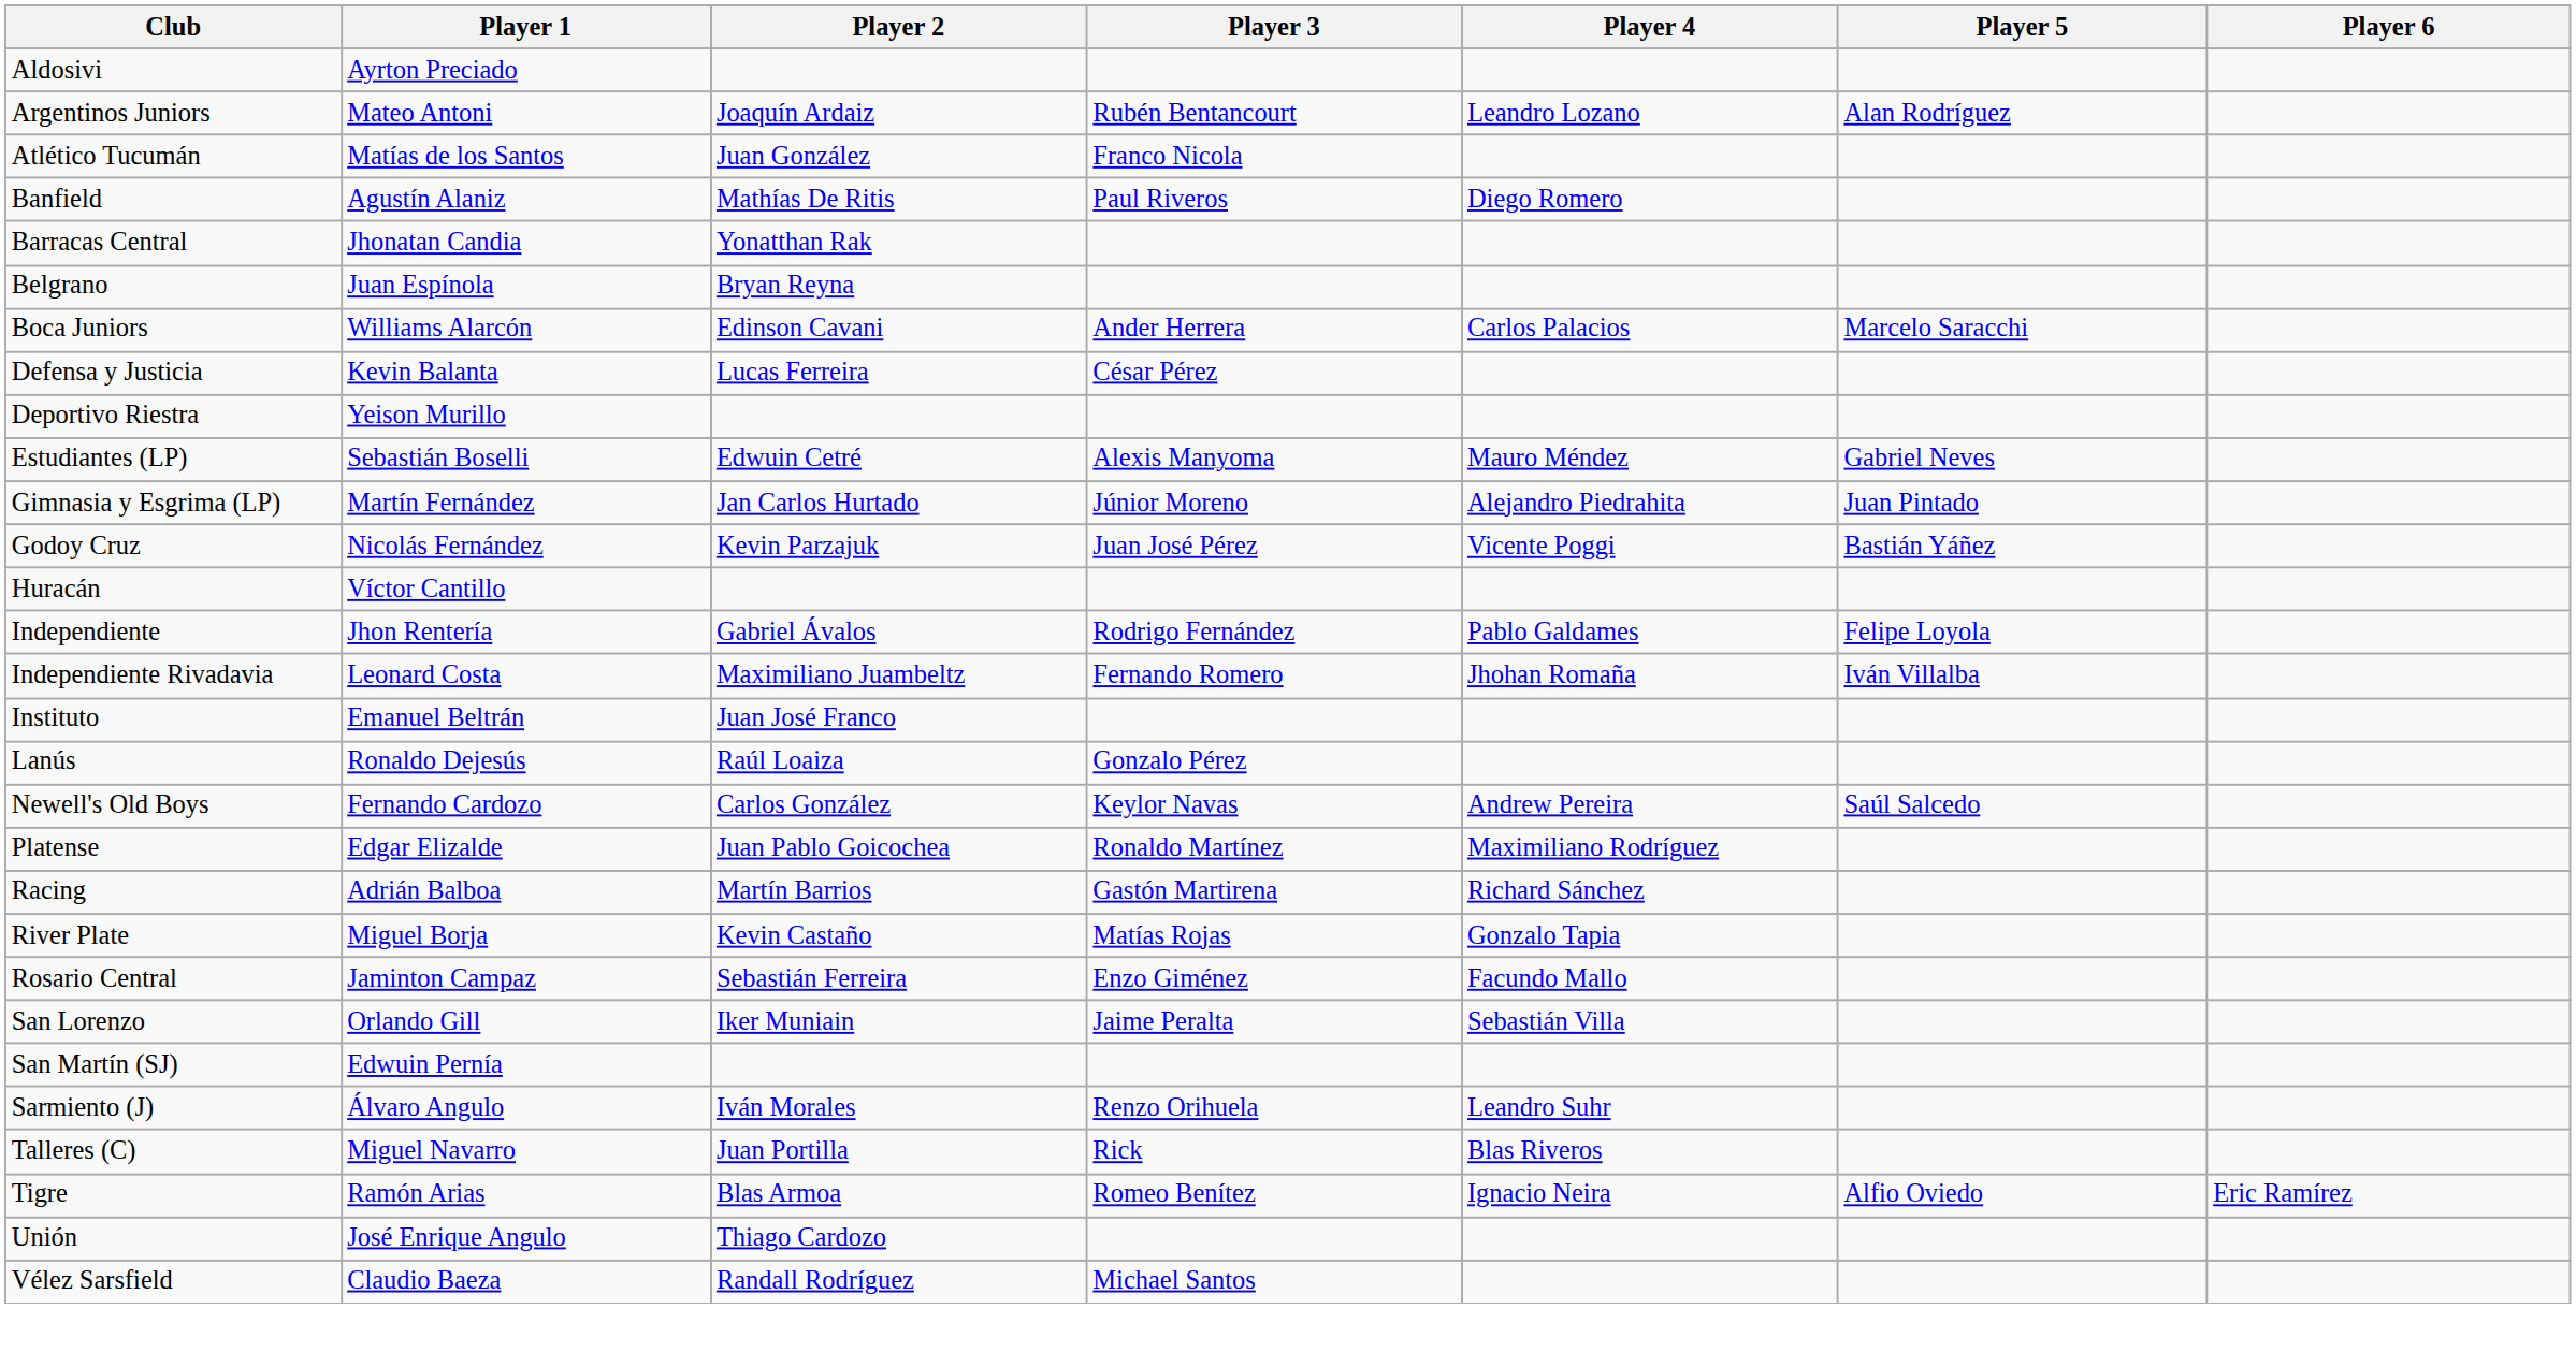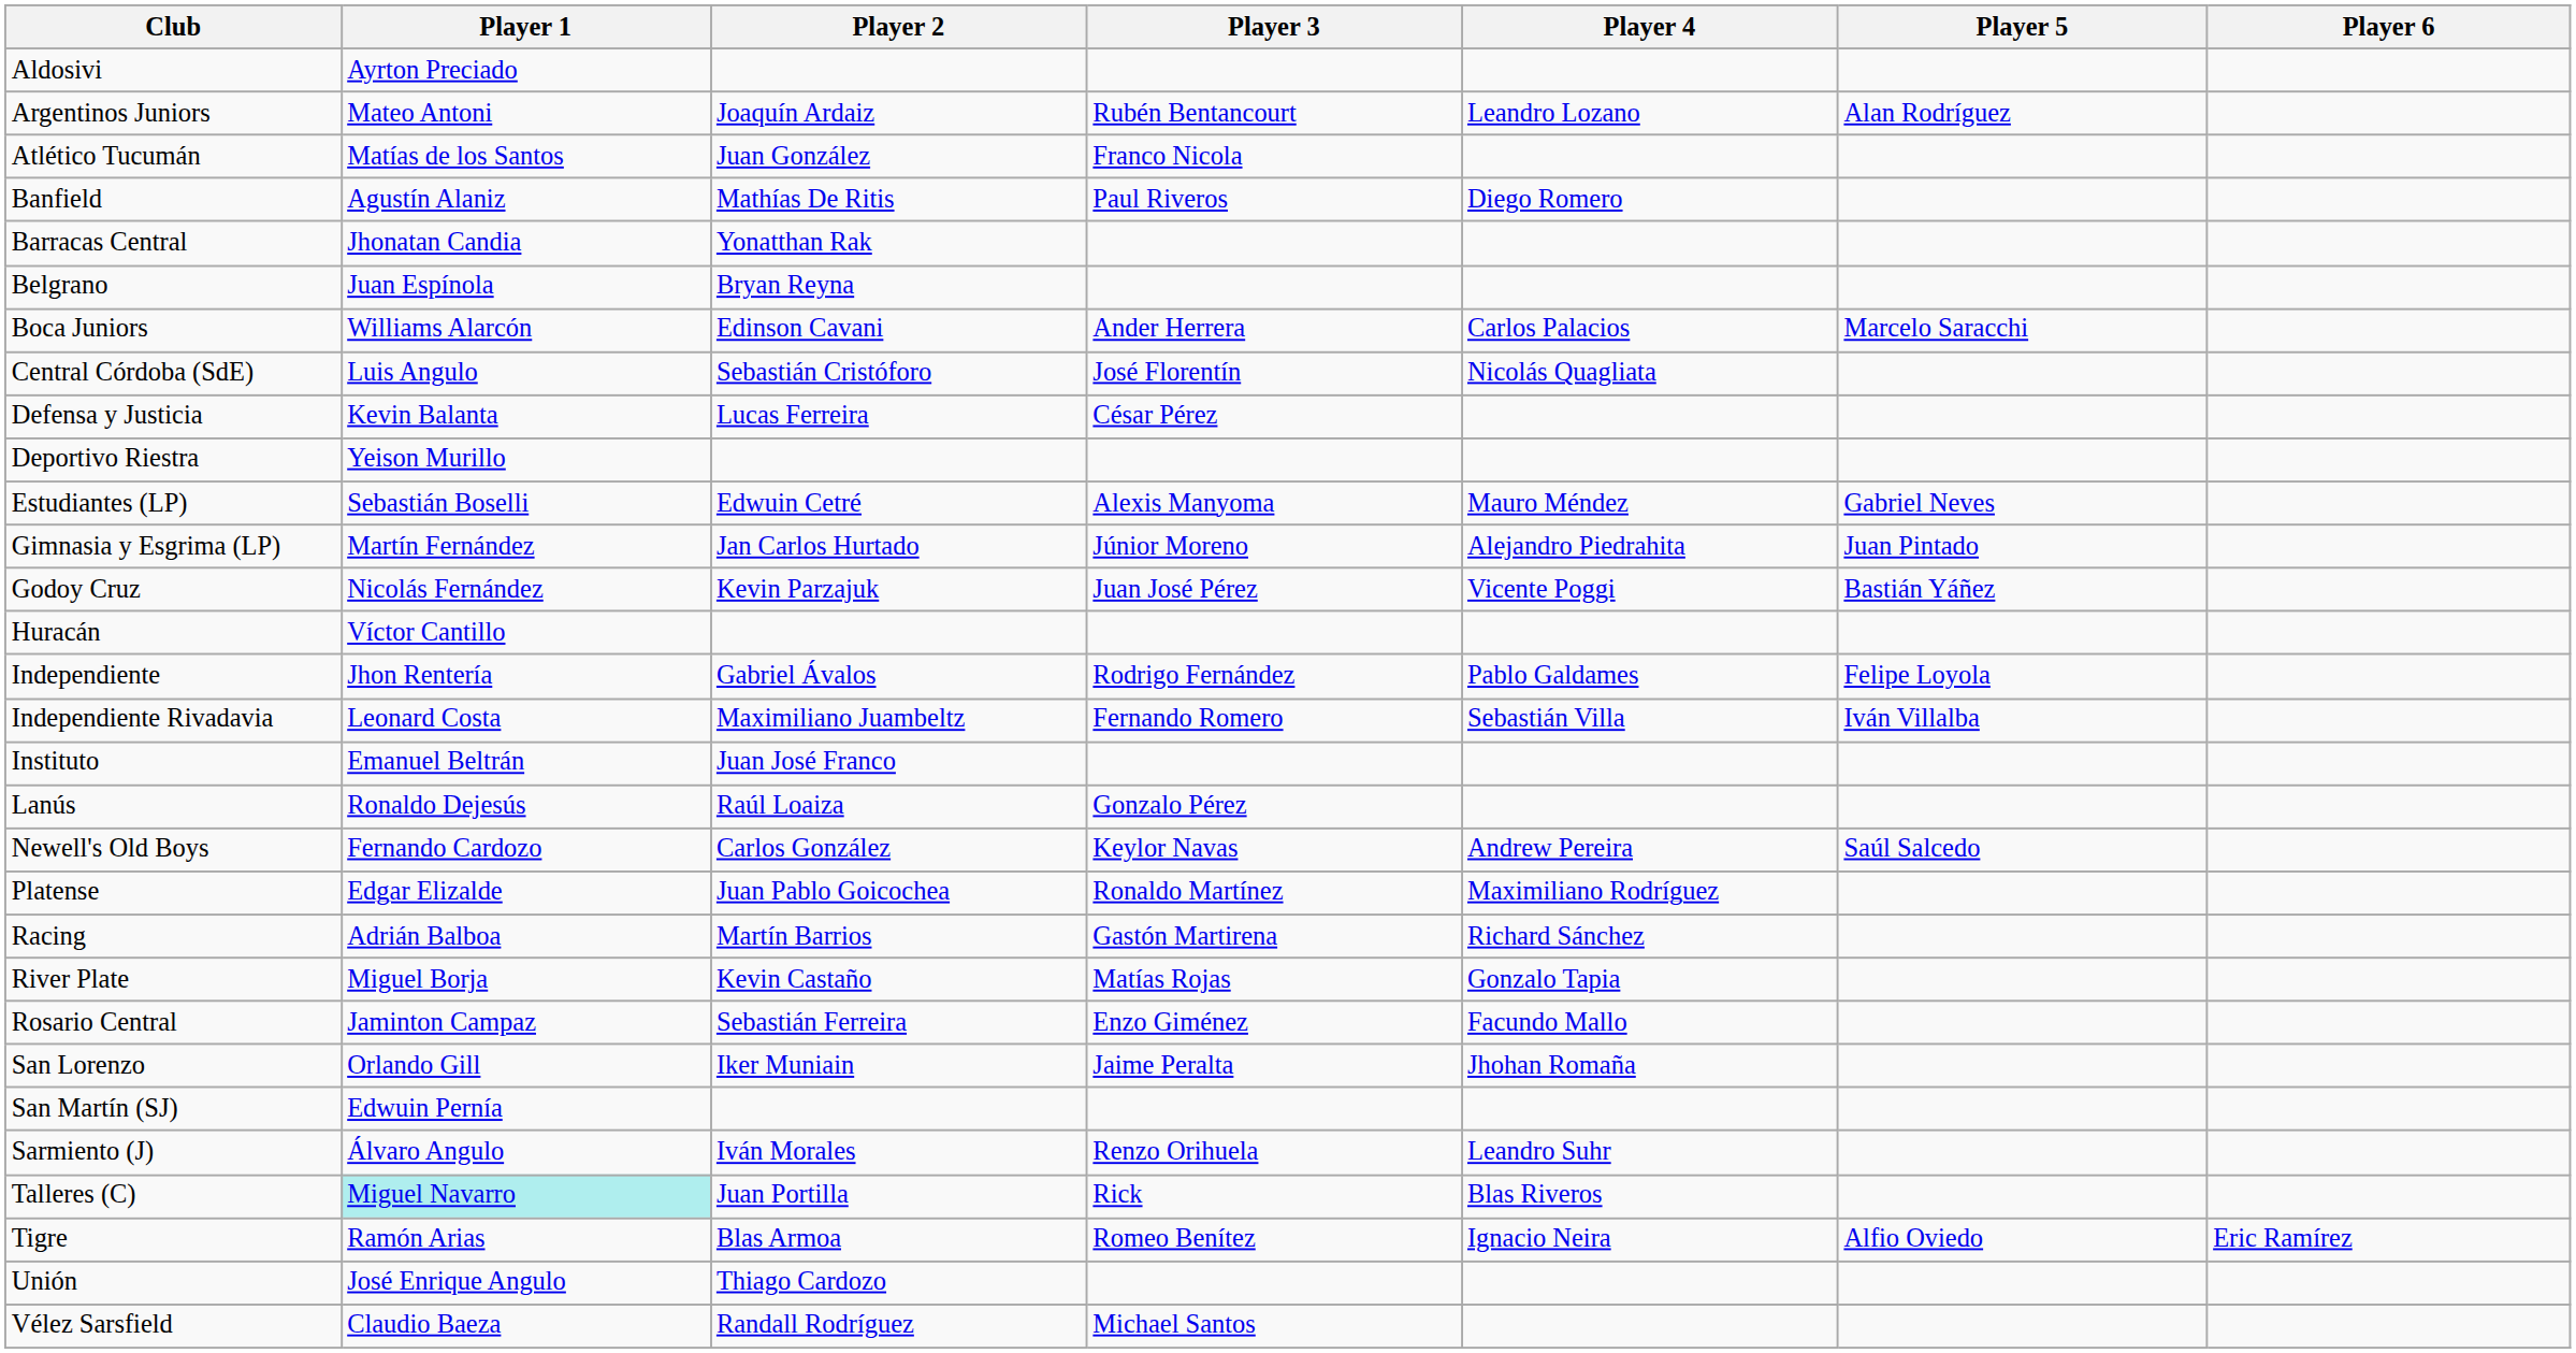 <table class="wikitable sortable" style="font-size: 80%">
 <tr>
 <th style="width:190px;">Club</th>
 <th style="width:220px;">Player 1</th>
 <th style="width:220px;">Player 2</th>
 <th style="width:220px;">Player 3</th>
 <th style="width:220px;">Player 4</th>
 <th style="width:220px;">Player 5</th>
 <th style="width:220px;">Player 6</th>
 </tr>
 <tr>
 <td>Aldosivi</td>
 <td> <a href='#'>Ayrton Preciado</a></td>
 <td></td>
 <td></td>
 <td></td>
 <td></td>
 <td></td>
 </tr>
 <tr>
 <td>Argentinos Juniors</td>
 <td> <a href='#'>Mateo Antoni</a></td>
 <td> <a href='#'>Joaquín Ardaiz</a></td>
 <td> <a href='#'>Rubén Bentancourt</a></td>
 <td> <a href='#'>Leandro Lozano</a></td>
 <td> <a href='#'>Alan Rodríguez</a></td>
 <td></td>
 </tr>
 <tr>
 <td>Atlético Tucumán</td>
 <td> <a href='#'>Matías de los Santos</a></td>
 <td> <a href='#'>Juan González</a></td>
 <td> <a href='#'>Franco Nicola</a></td>
 <td></td>
 <td></td>
 <td></td>
 </tr>
 <tr>
 <td>Banfield</td>
 <td> <a href='#'>Agustín Alaniz</a></td>
 <td> <a href='#'>Mathías De Ritis</a></td>
 <td> <a href='#'>Paul Riveros</a></td>
 <td> <a href='#'>Diego Romero</a></td>
 <td></td>
 <td></td>
 </tr>
 <tr>
 <td>Barracas Central</td>
 <td> <a href='#'>Jhonatan Candia</a></td>
 <td> <a href='#'>Yonatthan Rak</a></td>
 <td></td>
 <td></td>
 <td></td>
 <td></td>
 </tr>
 <tr>
 <td>Belgrano</td>
 <td> <a href='#'>Juan Espínola</a></td>
 <td> <a href='#'>Bryan Reyna</a></td>
 <td></td>
 <td></td>
 <td></td>
 <td></td>
 </tr>
 <tr>
 <td>Boca Juniors</td>
 <td> <a href='#'>Williams Alarcón</a></td>
 <td> <a href='#'>Edinson Cavani</a></td>
 <td> <a href='#'>Ander Herrera</a></td>
 <td> <a href='#'>Carlos Palacios</a></td>
 <td> <a href='#'>Marcelo Saracchi</a></td>
 <td></td>
 </tr>
 <tr>
+<td>Central Córdoba (SdE)</td>
+<td> <a href='#'>Luis Angulo</a></td>
+<td> <a href='#'>Sebastián Cristóforo</a></td>
+<td> <a href='#'>José Florentín</a></td>
+<td> <a href='#'>Nicolás Quagliata</a></td>
+<td></td>
+<td></td>
+</tr>
+<tr>
 <td>Defensa y Justicia</td>
 <td> <a href='#'>Kevin Balanta</a></td>
 <td> <a href='#'>Lucas Ferreira</a></td>
 <td> <a href='#'>César Pérez</a></td>
 <td></td>
 <td></td>
 <td></td>
 </tr>
 <tr>
 <td>Deportivo Riestra</td>
 <td> <a href='#'>Yeison Murillo</a></td>
 <td></td>
 <td></td>
 <td></td>
 <td></td>
 <td></td>
 </tr>
 <tr>
 <td>Estudiantes (LP)</td>
 <td> <a href='#'>Sebastián Boselli</a></td>
 <td> <a href='#'>Edwuin Cetré</a></td>
 <td> <a href='#'>Alexis Manyoma</a></td>
 <td> <a href='#'>Mauro Méndez</a></td>
 <td> <a href='#'>Gabriel Neves</a></td>
 <td></td>
 </tr>
 <tr>
 <td>Gimnasia y Esgrima (LP)</td>
 <td> <a href='#'>Martín Fernández</a></td>
 <td> <a href='#'>Jan Carlos Hurtado</a></td>
 <td> <a href='#'>Júnior Moreno</a></td>
 <td> <a href='#'>Alejandro Piedrahita</a></td>
 <td> <a href='#'>Juan Pintado</a></td>
 <td></td>
 </tr>
 <tr>
 <td>Godoy Cruz</td>
 <td> <a href='#'>Nicolás Fernández</a></td>
 <td> <a href='#'>Kevin Parzajuk</a></td>
 <td> <a href='#'>Juan José Pérez</a></td>
 <td> <a href='#'>Vicente Poggi</a></td>
 <td> <a href='#'>Bastián Yáñez</a></td>
 <td></td>
 </tr>
 <tr>
 <td>Huracán</td>
 <td> <a href='#'>Víctor Cantillo</a></td>
 <td></td>
 <td></td>
 <td></td>
 <td></td>
 <td></td>
 </tr>
 <tr>
 <td>Independiente</td>
 <td> <a href='#'>Jhon Rentería</a></td>
 <td> <a href='#'>Gabriel Ávalos</a></td>
 <td> <a href='#'>Rodrigo Fernández</a></td>
 <td> <a href='#'>Pablo Galdames</a></td>
 <td> <a href='#'>Felipe Loyola</a></td>
 <td></td>
 </tr>
 <tr>
 <td>Independiente Rivadavia</td>
 <td> <a href='#'>Leonard Costa</a></td>
 <td> <a href='#'>Maximiliano Juambeltz</a></td>
 <td> <a href='#'>Fernando Romero</a></td>
-<td> <a href='#'>Jhohan Romaña</a></td>
+<td> <a href='#'>Sebastián Villa</a></td>
 <td> <a href='#'>Iván Villalba</a></td>
 <td></td>
 </tr>
 <tr>
 <td>Instituto</td>
 <td> <a href='#'>Emanuel Beltrán</a></td>
 <td> <a href='#'>Juan José Franco</a></td>
 <td></td>
 <td></td>
 <td></td>
 <td></td>
 </tr>
 <tr>
 <td>Lanús</td>
 <td> <a href='#'>Ronaldo Dejesús</a></td>
 <td> <a href='#'>Raúl Loaiza</a></td>
 <td> <a href='#'>Gonzalo Pérez</a></td>
 <td></td>
 <td></td>
 <td></td>
 </tr>
 <tr>
 <td>Newell's Old Boys</td>
 <td> <a href='#'>Fernando Cardozo</a></td>
 <td> <a href='#'>Carlos González</a></td>
 <td> <a href='#'>Keylor Navas</a></td>
 <td> <a href='#'>Andrew Pereira</a></td>
 <td> <a href='#'>Saúl Salcedo</a></td>
 <td></td>
 </tr>
 <tr>
 <td>Platense</td>
 <td> <a href='#'>Edgar Elizalde</a></td>
 <td> <a href='#'>Juan Pablo Goicochea</a></td>
 <td> <a href='#'>Ronaldo Martínez</a></td>
 <td> <a href='#'>Maximiliano Rodríguez</a></td>
 <td></td>
 <td></td>
 </tr>
 <tr>
 <td>Racing</td>
 <td> <a href='#'>Adrián Balboa</a></td>
 <td> <a href='#'>Martín Barrios</a></td>
 <td> <a href='#'>Gastón Martirena</a></td>
 <td> <a href='#'>Richard Sánchez</a></td>
 <td></td>
 <td></td>
 </tr>
 <tr>
 <td>River Plate</td>
 <td> <a href='#'>Miguel Borja</a></td>
 <td> <a href='#'>Kevin Castaño</a></td>
 <td> <a href='#'>Matías Rojas</a></td>
 <td> <a href='#'>Gonzalo Tapia</a></td>
 <td></td>
 <td></td>
 </tr>
 <tr>
 <td>Rosario Central</td>
 <td> <a href='#'>Jaminton Campaz</a></td>
 <td> <a href='#'>Sebastián Ferreira</a></td>
 <td> <a href='#'>Enzo Giménez</a></td>
 <td> <a href='#'>Facundo Mallo</a></td>
 <td></td>
 <td></td>
 </tr>
 <tr>
 <td>San Lorenzo</td>
 <td> <a href='#'>Orlando Gill</a></td>
 <td> <a href='#'>Iker Muniain</a></td>
 <td> <a href='#'>Jaime Peralta</a></td>
-<td> <a href='#'>Sebastián Villa</a></td>
+<td> <a href='#'>Jhohan Romaña</a></td>
 <td></td>
 <td></td>
 </tr>
 <tr>
 <td>San Martín (SJ)</td>
 <td> <a href='#'>Edwuin Pernía</a></td>
 <td></td>
 <td></td>
 <td></td>
 <td></td>
 <td></td>
 </tr>
 <tr>
 <td>Sarmiento (J)</td>
 <td> <a href='#'>Álvaro Angulo</a></td>
 <td> <a href='#'>Iván Morales</a></td>
 <td> <a href='#'>Renzo Orihuela</a></td>
 <td> <a href='#'>Leandro Suhr</a></td>
 <td></td>
 <td></td>
 </tr>
 <tr>
 <td>Talleres (C)</td>
-<td> <a href='#'>Miguel Navarro</a></td>
+<td style="background: paleturquoise;"> <a href='#'>Miguel Navarro</a></td>
 <td> <a href='#'>Juan Portilla</a></td>
 <td> <a href='#'>Rick</a></td>
 <td> <a href='#'>Blas Riveros</a></td>
 <td></td>
 <td></td>
 </tr>
 <tr>
 <td>Tigre</td>
 <td> <a href='#'>Ramón Arias</a></td>
 <td> <a href='#'>Blas Armoa</a></td>
 <td> <a href='#'>Romeo Benítez</a></td>
 <td> <a href='#'>Ignacio Neira</a></td>
 <td> <a href='#'>Alfio Oviedo</a></td>
 <td> <a href='#'>Eric Ramírez</a></td>
 </tr>
 <tr>
 <td>Unión</td>
 <td> <a href='#'>José Enrique Angulo</a></td>
 <td> <a href='#'>Thiago Cardozo</a></td>
 <td></td>
 <td></td>
 <td></td>
 <td></td>
 </tr>
 <tr>
 <td>Vélez Sarsfield</td>
 <td> <a href='#'>Claudio Baeza</a></td>
 <td> <a href='#'>Randall Rodríguez</a></td>
 <td> <a href='#'>Michael Santos</a></td>
 <td></td>
 <td></td>
 <td></td>
 </tr>
 </table>
